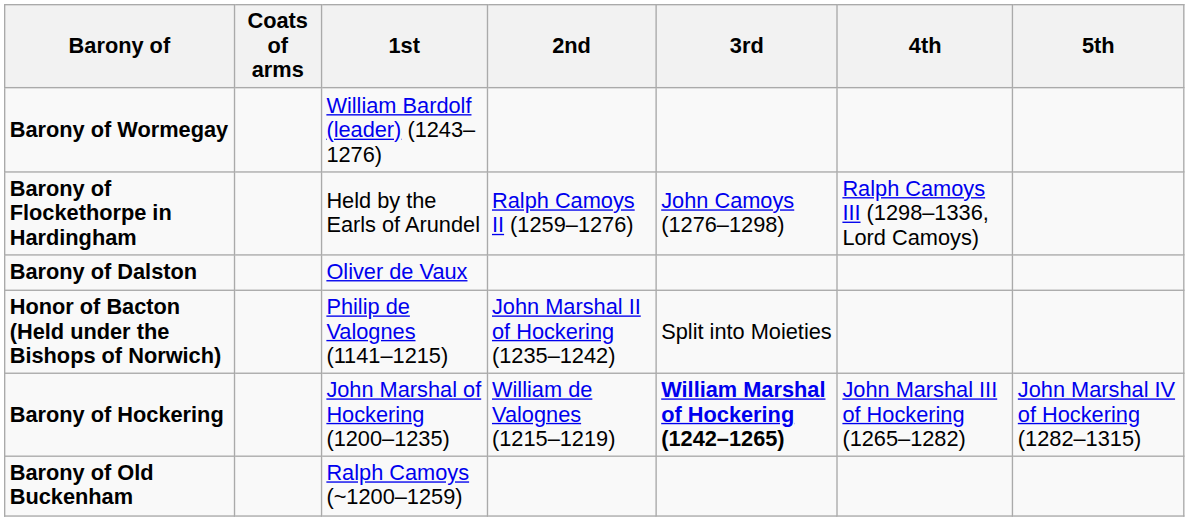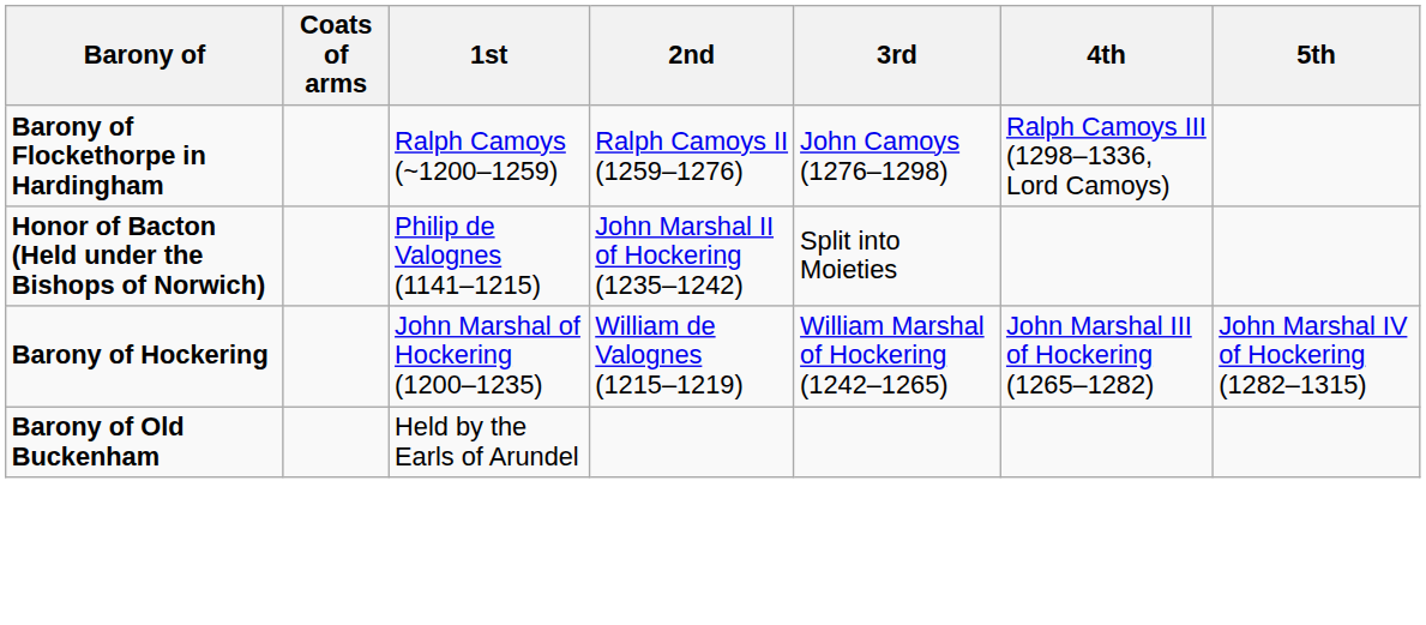 <table class="wikitable">
 <tr>
 <th>Barony of</th>
 <th>Coats of arms</th>
 <th>1st</th>
 <th>2nd</th>
 <th>3rd</th>
 <th>4th</th>
 <th>5th</th>
 </tr>
 <tr>
-<td><strong>Barony of Wormegay</strong></td>
-<td></td>
-<td><a href='#'>William Bardolf (leader)</a> (1243–1276)</td>
-<td></td>
-<td></td>
-<td></td>
-<td></td>
-</tr>
-<tr>
 <td><strong>Barony of Flockethorpe in Hardingham</strong></td>
 <td></td>
-<td>Held by the Earls of Arundel</td>
+<td><a href='#'>Ralph Camoys</a> (~1200–1259)</td>
 <td><a href='#'>Ralph Camoys II</a> (1259–1276)</td>
 <td><a href='#'>John Camoys</a> (1276–1298)</td>
 <td><a href='#'>Ralph Camoys III</a> (1298–1336, Lord Camoys)</td>
-<td></td>
-</tr>
-<tr>
-<td><strong>Barony of Dalston</strong></td>
-<td></td>
-<td><a href='#'>Oliver de Vaux</a></td>
-<td></td>
-<td></td>
-<td></td>
 <td></td>
 </tr>
 <tr>
 <td><strong>Honor of Bacton (Held under the Bishops of Norwich)</strong></td>
 <td></td>
 <td><a href='#'>Philip de Valognes</a> (1141–1215)</td>
 <td><a href='#'>John Marshal II of Hockering</a> (1235–1242)</td>
 <td>Split into Moieties</td>
 <td></td>
 <td></td>
 </tr>
 <tr>
 <td><strong>Barony of Hockering</strong></td>
 <td></td>
 <td><a href='#'>John Marshal of Hockering</a> (1200–1235)</td>
 <td><a href='#'>William de Valognes</a> (1215–1219)</td>
-<td><strong><a href='#'>William Marshal of Hockering</a> (1242–1265)</strong></td>
+<td><a href='#'>William Marshal of Hockering</a> (1242–1265)</td>
 <td><a href='#'>John Marshal III of Hockering</a> (1265–1282)</td>
 <td><a href='#'>John Marshal IV of Hockering</a> (1282–1315)</td>
 </tr>
 <tr>
 <td><strong>Barony of Old Buckenham</strong></td>
 <td></td>
-<td><a href='#'>Ralph Camoys</a> (~1200–1259)</td>
+<td>Held by the Earls of Arundel</td>
 <td></td>
 <td></td>
 <td></td>
 <td></td>
 </tr>
 </table>
